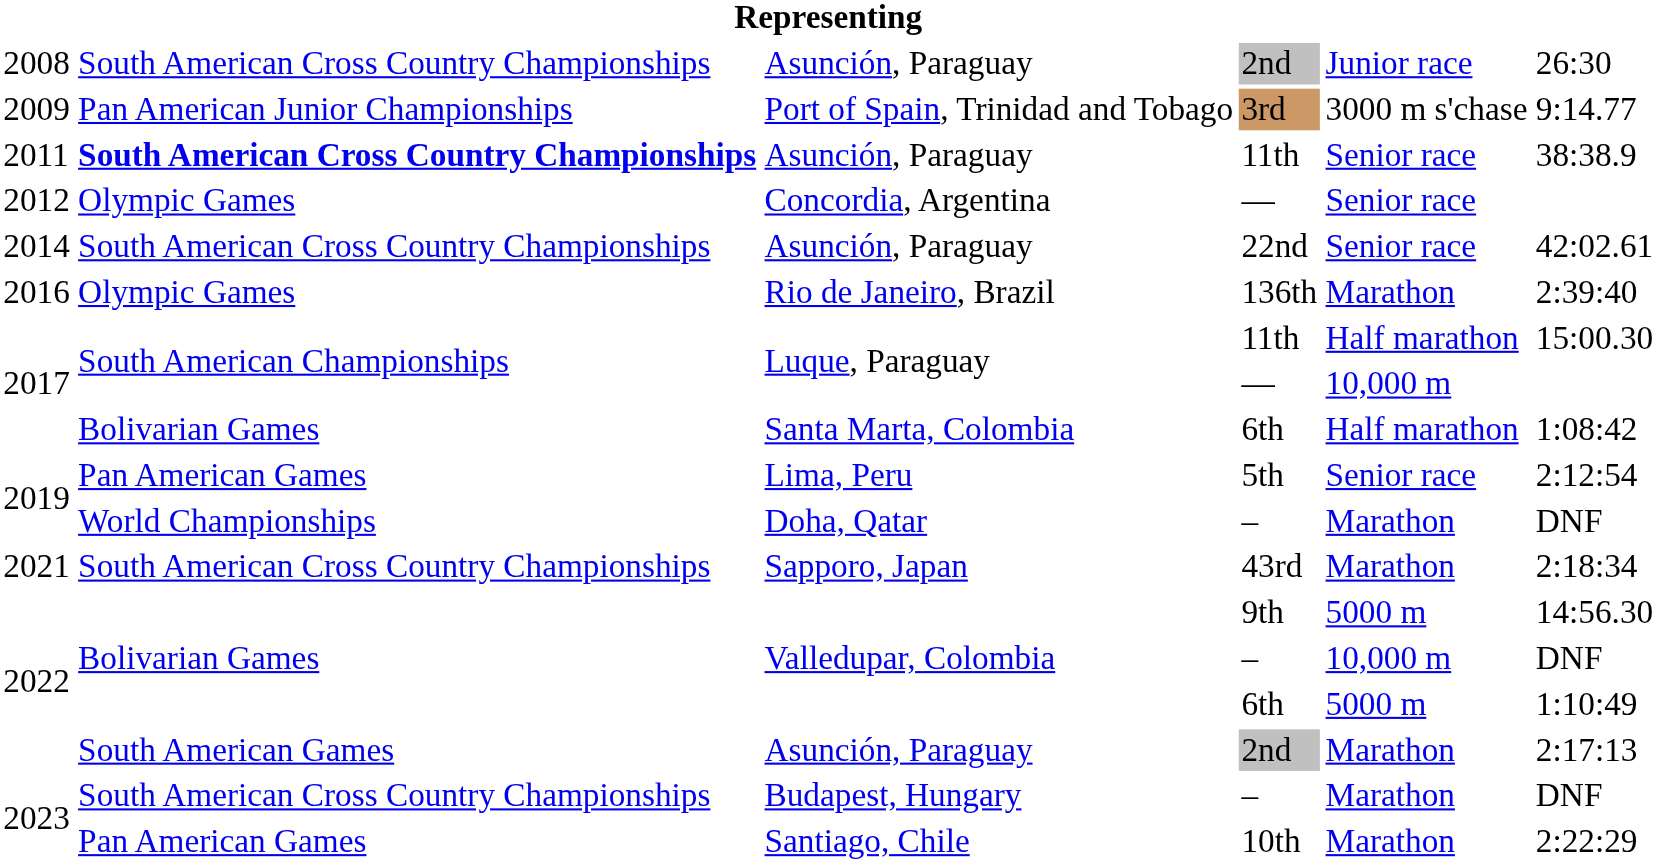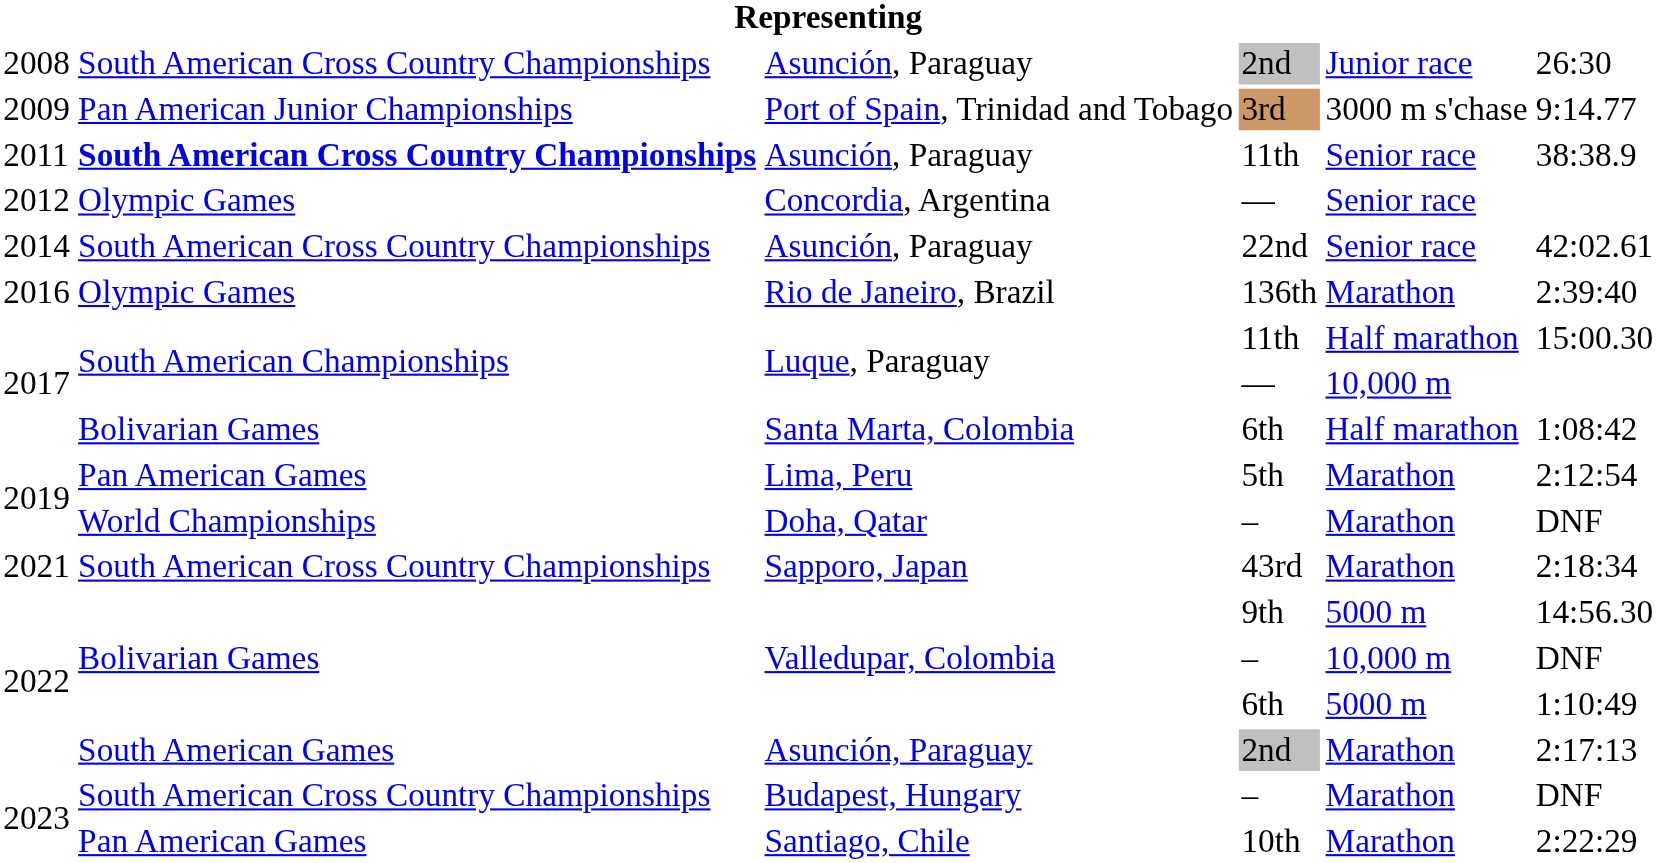 <table>
 <tr>
 <th colspan="6">Representing </th>
 </tr>
 <tr>
 <td>2008</td>
 <td><a href='#'>South American Cross Country Championships</a></td>
 <td><a href='#'>Asunción</a>, Paraguay</td>
 <td bgcolor="silver">2nd</td>
 <td><a href='#'>Junior race</a></td>
 <td>26:30</td>
 </tr>
 <tr>
 <td>2009</td>
 <td><a href='#'>Pan American Junior Championships</a></td>
 <td><a href='#'>Port of Spain</a>, Trinidad and Tobago</td>
 <td bgcolor="cc9966">3rd</td>
 <td>3000 m s'chase</td>
 <td>9:14.77</td>
 </tr>
 <tr>
 <td>2011</td>
 <td><strong><a href='#'>South American Cross Country Championships</a></strong></td>
 <td><a href='#'>Asunción</a>, Paraguay</td>
 <td>11th</td>
 <td><a href='#'>Senior race</a></td>
 <td>38:38.9</td>
 </tr>
 <tr>
 <td>2012</td>
 <td><a href='#'>Olympic Games</a></td>
 <td><a href='#'>Concordia</a>, Argentina</td>
 <td>—</td>
 <td><a href='#'>Senior race</a></td>
 <td></td>
 </tr>
 <tr>
 <td>2014</td>
 <td><a href='#'>South American Cross Country Championships</a></td>
 <td><a href='#'>Asunción</a>, Paraguay</td>
 <td>22nd</td>
 <td><a href='#'>Senior race</a></td>
 <td>42:02.61</td>
 </tr>
 <tr>
 <td>2016</td>
 <td><a href='#'>Olympic Games</a></td>
 <td><a href='#'>Rio de Janeiro</a>, Brazil</td>
 <td>136th</td>
 <td><a href='#'>Marathon</a></td>
 <td>2:39:40</td>
 </tr>
 <tr>
 <td rowspan=3>2017</td>
 <td rowspan=2><a href='#'>South American Championships</a></td>
 <td rowspan=2><a href='#'>Luque</a>, Paraguay</td>
 <td>11th</td>
 <td><a href='#'>Half marathon</a></td>
 <td>15:00.30</td>
 </tr>
 <tr>
 <td>—</td>
 <td><a href='#'>10,000 m</a></td>
 <td></td>
 </tr>
 <tr>
 <td><a href='#'>Bolivarian Games</a></td>
 <td><a href='#'>Santa Marta, Colombia</a></td>
 <td>6th</td>
 <td><a href='#'>Half marathon</a></td>
 <td>1:08:42</td>
 </tr>
 <tr>
 <td rowspan=2>2019</td>
 <td><a href='#'>Pan American Games</a></td>
 <td><a href='#'>Lima, Peru</a></td>
 <td>5th</td>
-<td><a href='#'>Senior race</a></td>
+<td><a href='#'>Marathon</a></td>
 <td>2:12:54</td>
 </tr>
 <tr>
 <td><a href='#'>World Championships</a></td>
 <td><a href='#'>Doha, Qatar</a></td>
 <td>–</td>
 <td><a href='#'>Marathon</a></td>
 <td>DNF</td>
 </tr>
 <tr>
 <td>2021</td>
 <td><a href='#'>South American Cross Country Championships</a></td>
 <td><a href='#'>Sapporo, Japan</a></td>
 <td>43rd</td>
 <td><a href='#'>Marathon</a></td>
 <td>2:18:34</td>
 </tr>
 <tr>
 <td rowspan=4>2022</td>
 <td rowspan=3><a href='#'>Bolivarian Games</a></td>
 <td rowspan=3><a href='#'>Valledupar, Colombia</a></td>
 <td>9th</td>
 <td><a href='#'>5000 m</a></td>
 <td>14:56.30</td>
 </tr>
 <tr>
 <td>–</td>
 <td><a href='#'>10,000 m</a></td>
 <td>DNF</td>
 </tr>
 <tr>
 <td>6th</td>
 <td><a href='#'>5000 m</a></td>
 <td>1:10:49</td>
 </tr>
 <tr>
 <td><a href='#'>South American Games</a></td>
 <td><a href='#'>Asunción, Paraguay</a></td>
 <td bgcolor=silver>2nd</td>
 <td><a href='#'>Marathon</a></td>
 <td>2:17:13</td>
 </tr>
 <tr>
 <td rowspan=2>2023</td>
 <td><a href='#'>South American Cross Country Championships</a></td>
 <td><a href='#'>Budapest, Hungary</a></td>
 <td>–</td>
 <td><a href='#'>Marathon</a></td>
 <td>DNF</td>
 </tr>
 <tr>
 <td><a href='#'>Pan American Games</a></td>
 <td><a href='#'>Santiago, Chile</a></td>
 <td>10th</td>
 <td><a href='#'>Marathon</a></td>
 <td>2:22:29</td>
 </tr>
 </table>
